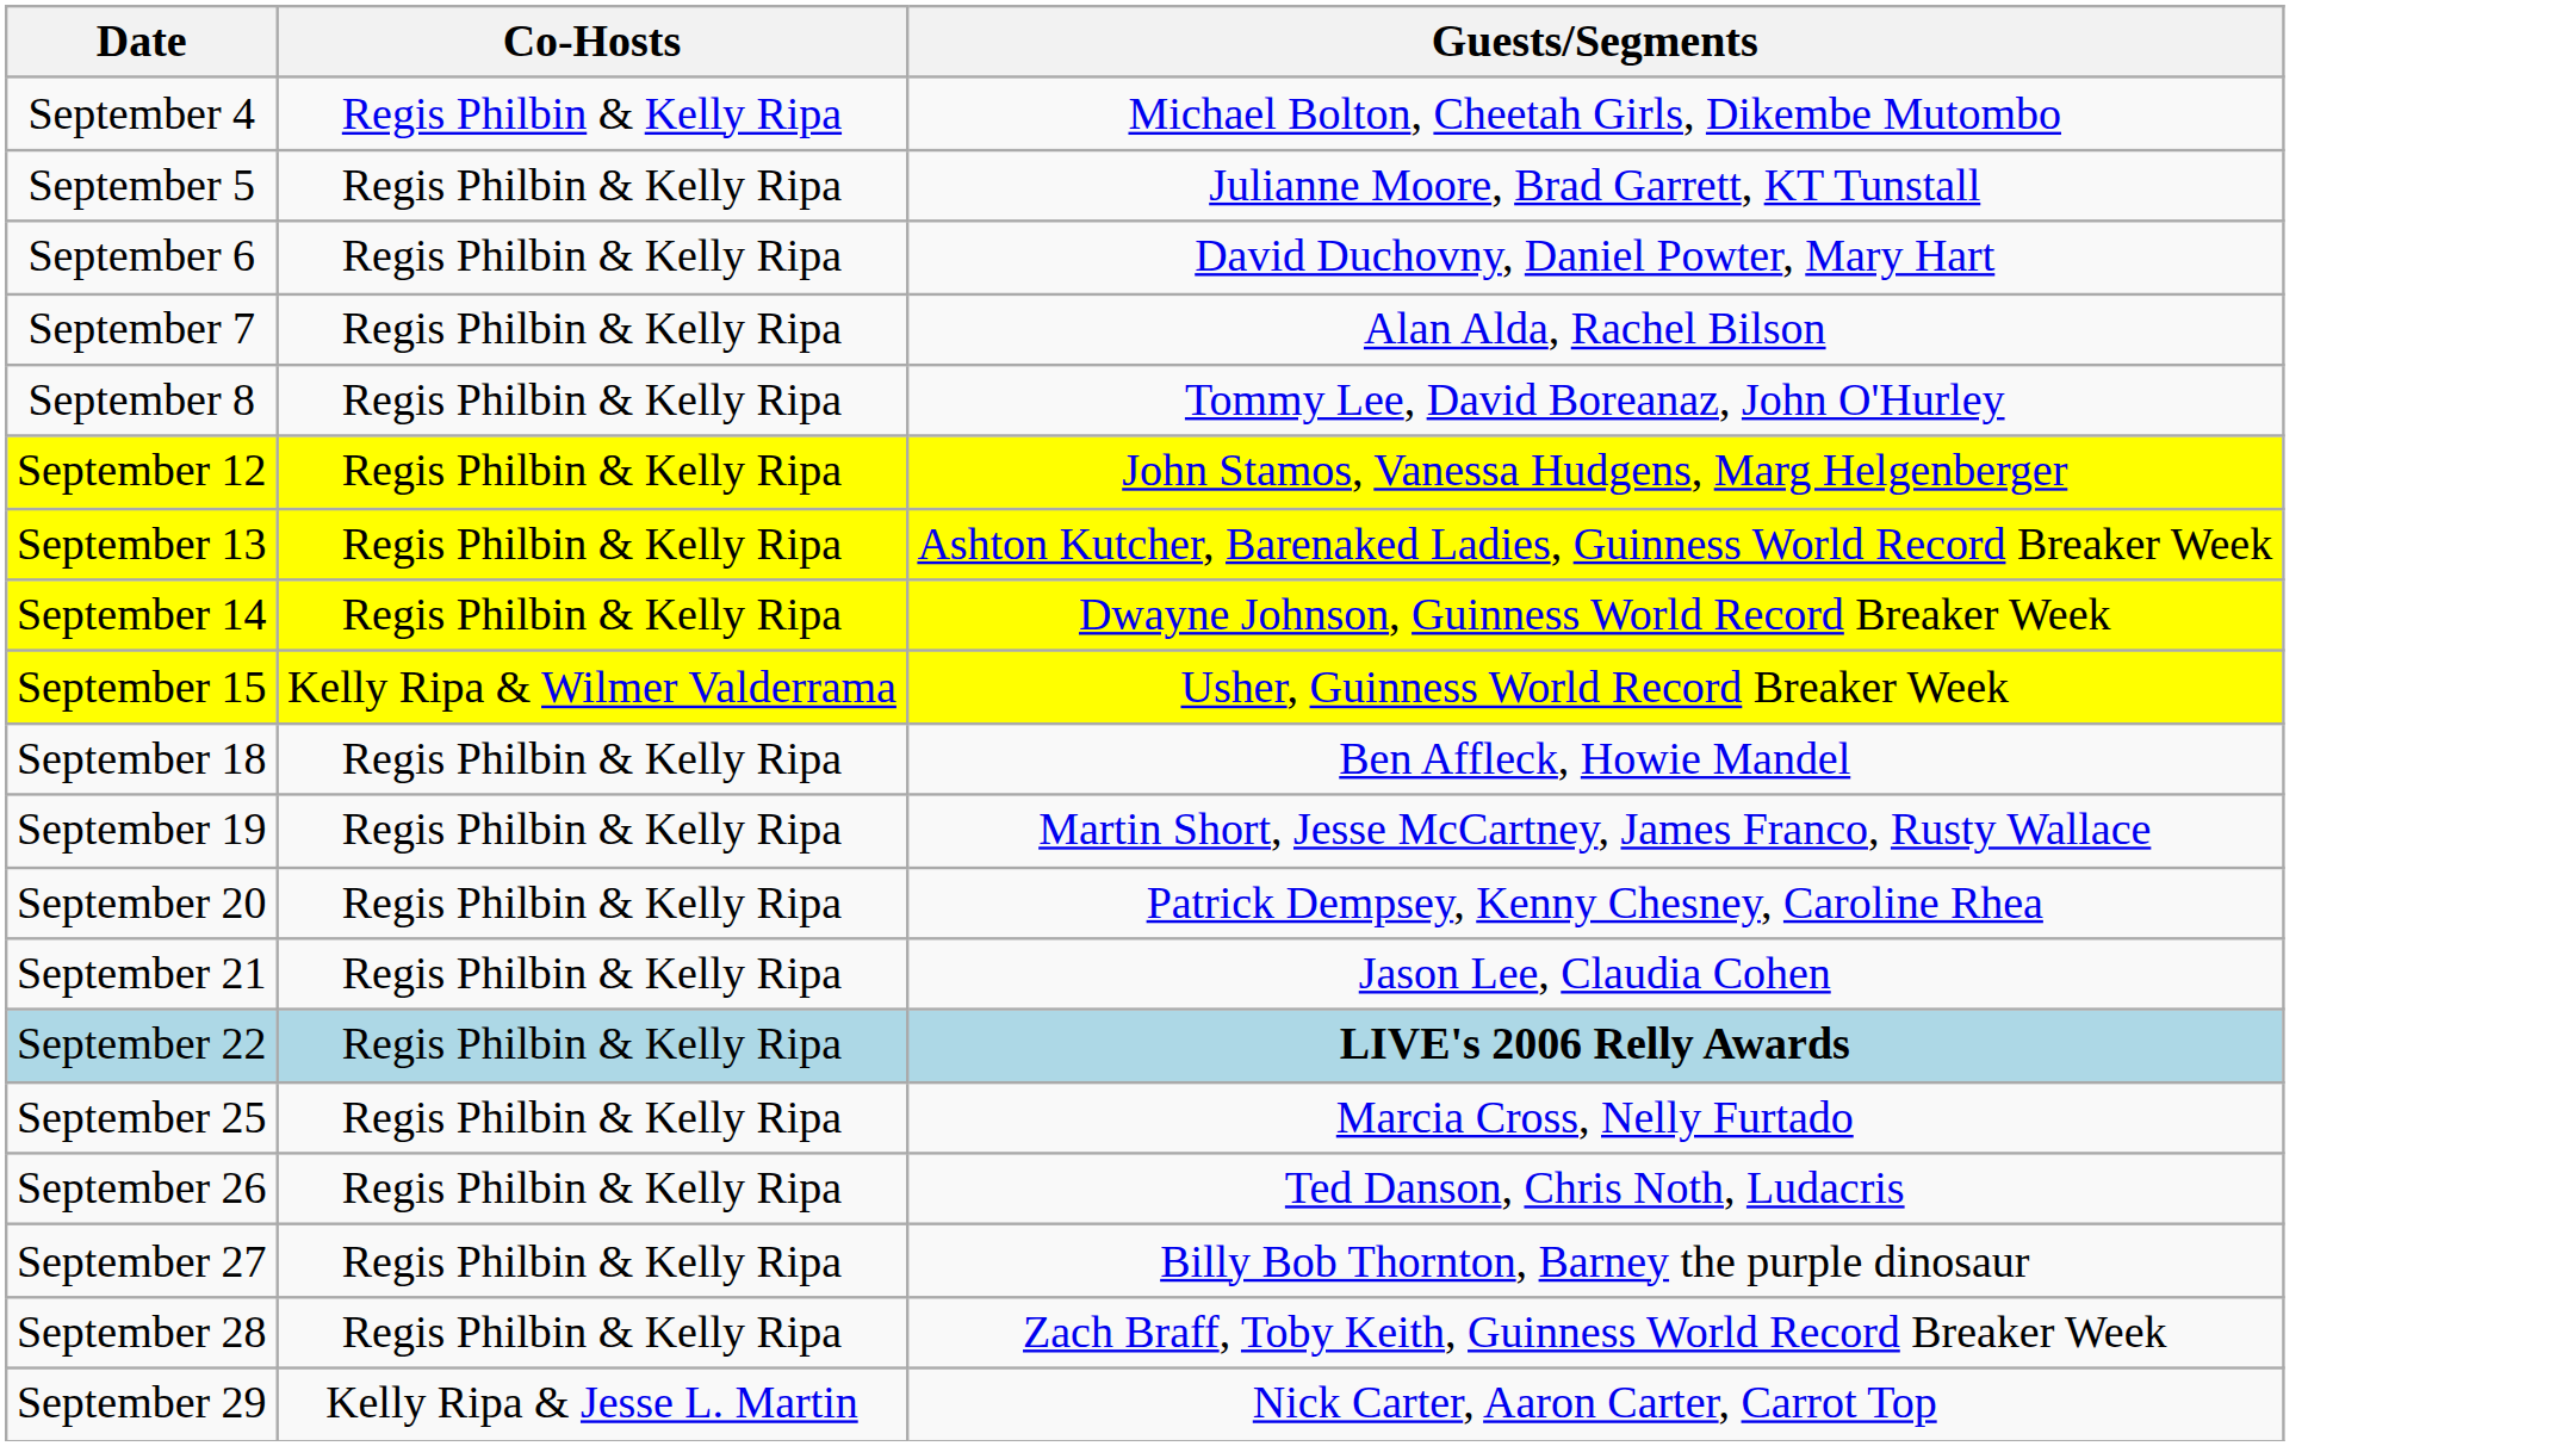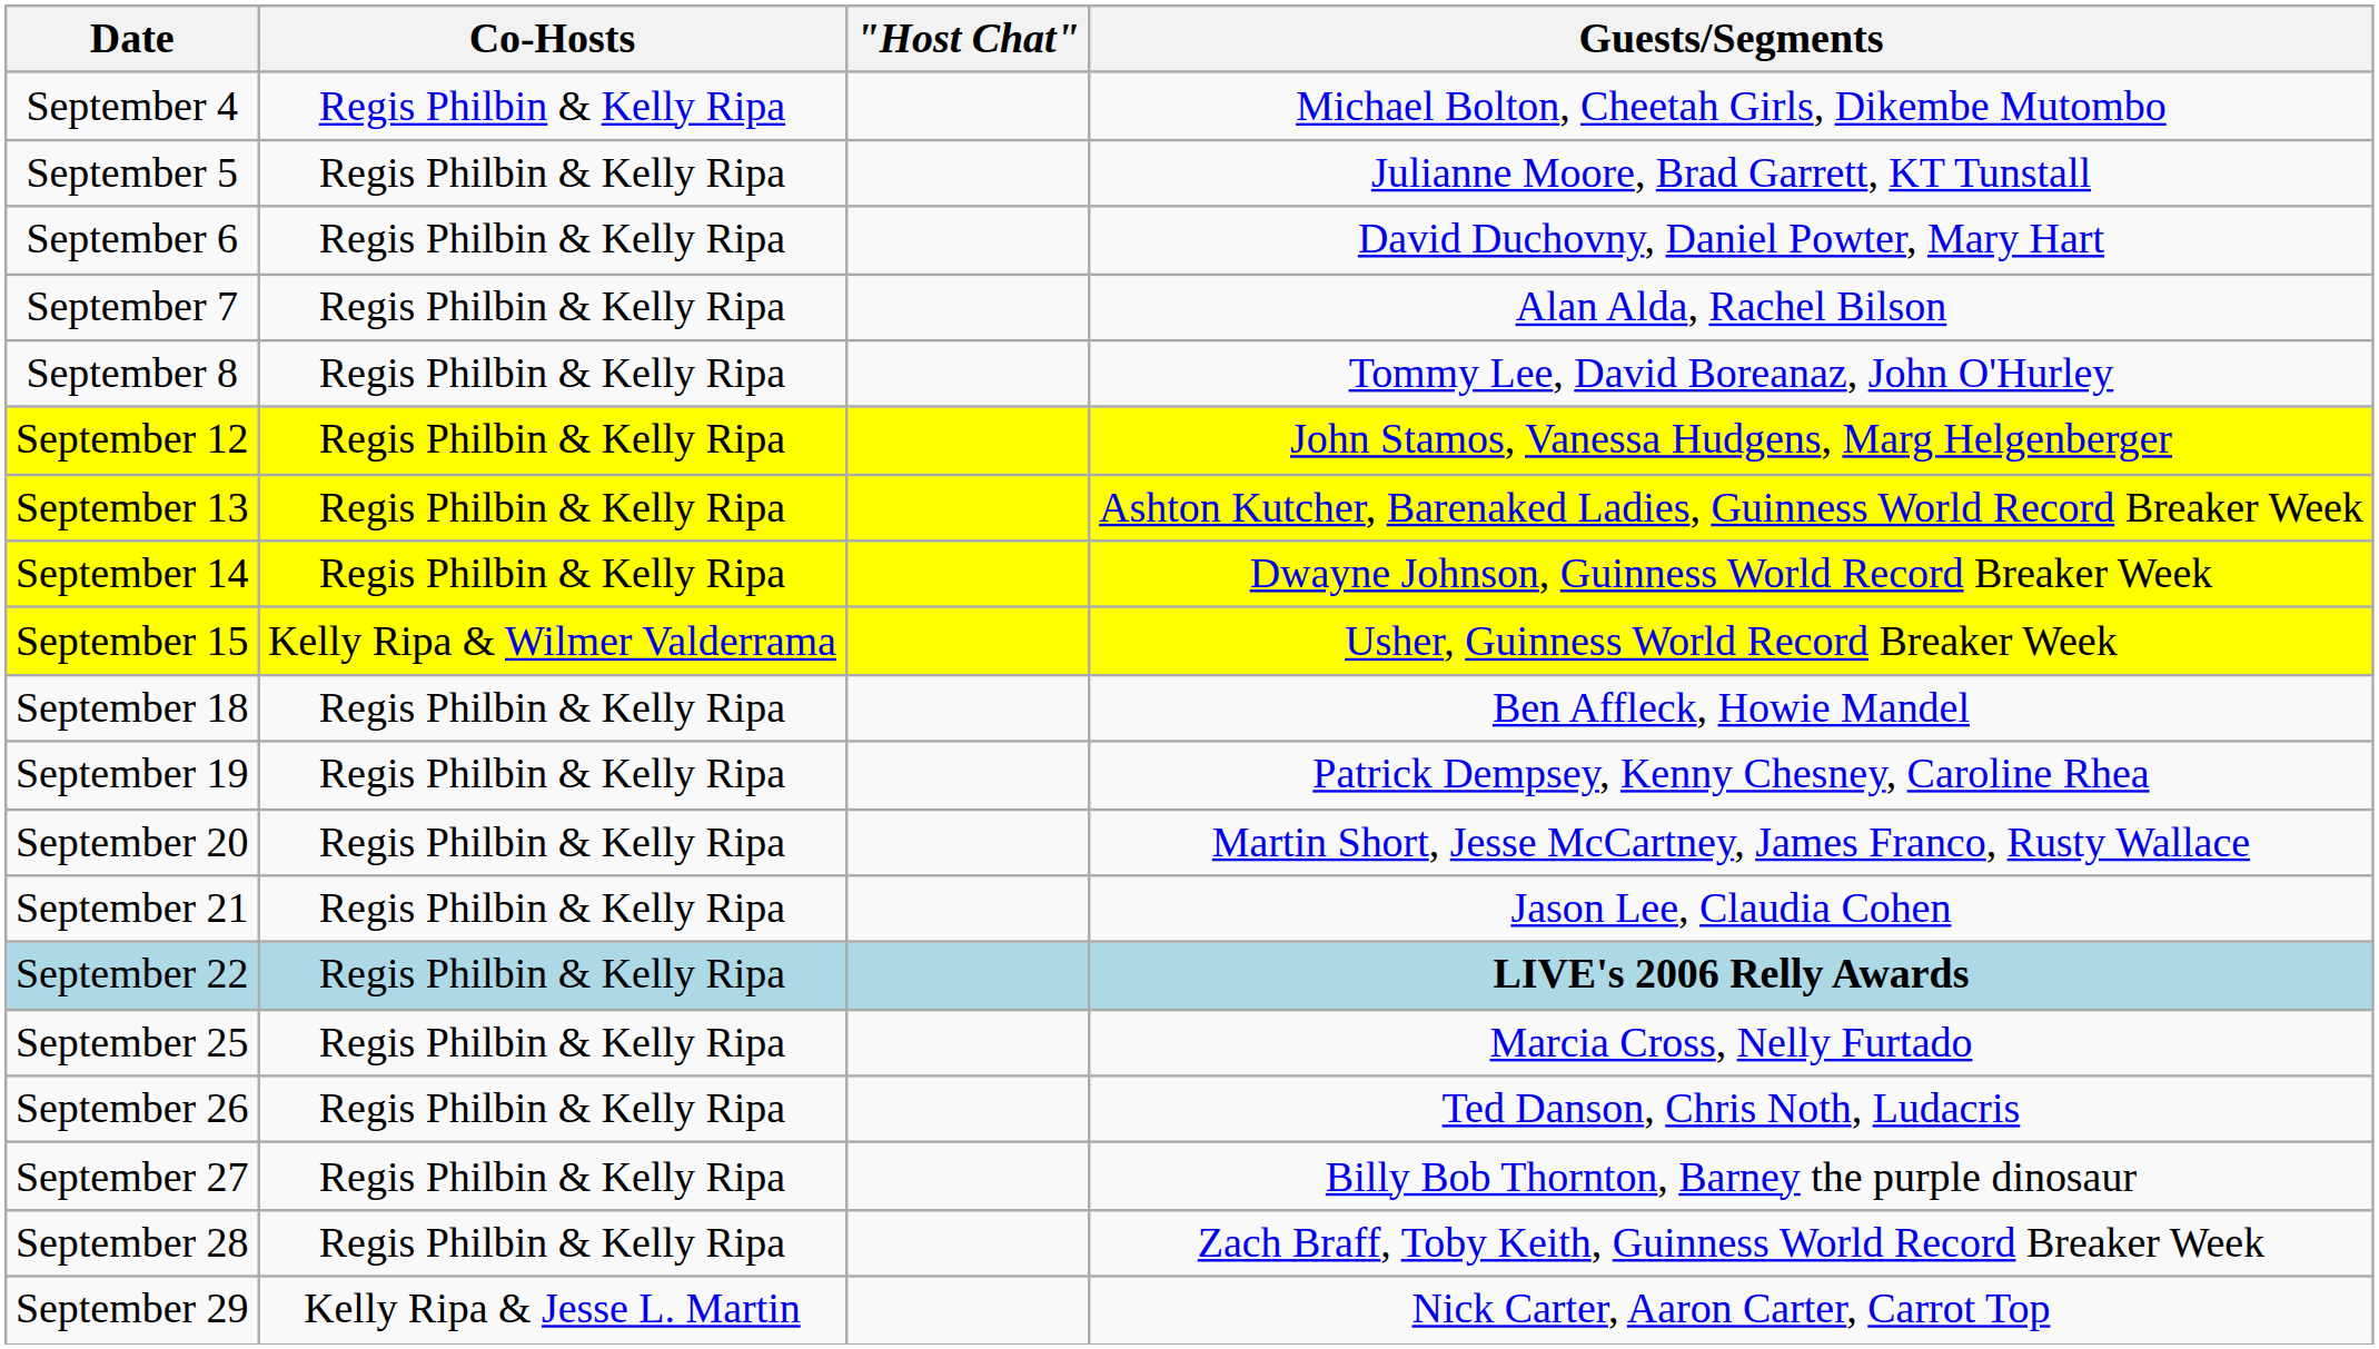 <table class="wikitable sortable" border="1" style="text-align:center">
 <tr>
 <th>Date</th>
 <th>Co-Hosts</th>
+<th><em>"Host Chat"</em></th>
 <th>Guests/Segments</th>
 </tr>
 <tr>
 <td>September 4</td>
 <td><a href='#'>Regis Philbin</a> & <a href='#'>Kelly Ripa</a></td>
+<td></td>
 <td><a href='#'>Michael Bolton</a>, <a href='#'>Cheetah Girls</a>, <a href='#'>Dikembe Mutombo</a></td>
 </tr>
 <tr>
 <td>September 5</td>
 <td>Regis Philbin & Kelly Ripa</td>
+<td></td>
 <td><a href='#'>Julianne Moore</a>, <a href='#'>Brad Garrett</a>, <a href='#'>KT Tunstall</a></td>
 </tr>
 <tr>
 <td>September 6</td>
 <td>Regis Philbin & Kelly Ripa</td>
+<td></td>
 <td><a href='#'>David Duchovny</a>, <a href='#'>Daniel Powter</a>, <a href='#'>Mary Hart</a></td>
 </tr>
 <tr>
 <td>September 7</td>
 <td>Regis Philbin & Kelly Ripa</td>
+<td></td>
 <td><a href='#'>Alan Alda</a>, <a href='#'>Rachel Bilson</a></td>
 </tr>
 <tr>
 <td>September 8</td>
 <td>Regis Philbin & Kelly Ripa</td>
+<td></td>
 <td><a href='#'>Tommy Lee</a>, <a href='#'>David Boreanaz</a>, <a href='#'>John O'Hurley</a></td>
 </tr>
 <tr bgcolor=yellow>
 <td>September 12</td>
 <td>Regis Philbin & Kelly Ripa</td>
+<td></td>
 <td><a href='#'>John Stamos</a>, <a href='#'>Vanessa Hudgens</a>, <a href='#'>Marg Helgenberger</a></td>
 </tr>
 <tr bgcolor=yellow>
 <td>September 13</td>
 <td>Regis Philbin & Kelly Ripa</td>
+<td></td>
 <td><a href='#'>Ashton Kutcher</a>, <a href='#'>Barenaked Ladies</a>, <a href='#'>Guinness World Record</a> Breaker Week</td>
 </tr>
 <tr bgcolor=yellow>
 <td>September 14</td>
 <td>Regis Philbin & Kelly Ripa</td>
+<td></td>
 <td><a href='#'>Dwayne Johnson</a>, <a href='#'>Guinness World Record</a> Breaker Week</td>
 </tr>
 <tr bgcolor=yellow>
 <td>September 15</td>
 <td>Kelly Ripa & <a href='#'>Wilmer Valderrama</a></td>
+<td></td>
 <td><a href='#'>Usher</a>, <a href='#'>Guinness World Record</a> Breaker Week</td>
 </tr>
 <tr>
 <td>September 18</td>
 <td>Regis Philbin & Kelly Ripa</td>
+<td></td>
 <td><a href='#'>Ben Affleck</a>, <a href='#'>Howie Mandel</a></td>
 </tr>
 <tr>
 <td>September 19</td>
 <td>Regis Philbin & Kelly Ripa</td>
-<td><a href='#'>Martin Short</a>, <a href='#'>Jesse McCartney</a>, <a href='#'>James Franco</a>, <a href='#'>Rusty Wallace</a></td>
+<td></td>
+<td><a href='#'>Patrick Dempsey</a>, <a href='#'>Kenny Chesney</a>, <a href='#'>Caroline Rhea</a></td>
 </tr>
 <tr>
 <td>September 20</td>
 <td>Regis Philbin & Kelly Ripa</td>
-<td><a href='#'>Patrick Dempsey</a>, <a href='#'>Kenny Chesney</a>, <a href='#'>Caroline Rhea</a></td>
+<td></td>
+<td><a href='#'>Martin Short</a>, <a href='#'>Jesse McCartney</a>, <a href='#'>James Franco</a>, <a href='#'>Rusty Wallace</a></td>
 </tr>
 <tr>
 <td>September 21</td>
 <td>Regis Philbin & Kelly Ripa</td>
+<td></td>
 <td><a href='#'>Jason Lee</a>, <a href='#'>Claudia Cohen</a></td>
 </tr>
 <tr bgcolor=lightblue>
 <td>September 22</td>
 <td>Regis Philbin & Kelly Ripa</td>
+<td></td>
 <td><strong>LIVE's 2006 Relly Awards</strong></td>
 </tr>
 <tr>
 <td>September 25</td>
 <td>Regis Philbin & Kelly Ripa</td>
+<td></td>
 <td><a href='#'>Marcia Cross</a>, <a href='#'>Nelly Furtado</a></td>
 </tr>
 <tr>
 <td>September 26</td>
 <td>Regis Philbin & Kelly Ripa</td>
+<td></td>
 <td><a href='#'>Ted Danson</a>, <a href='#'>Chris Noth</a>, <a href='#'>Ludacris</a></td>
 </tr>
 <tr>
 <td>September 27</td>
 <td>Regis Philbin & Kelly Ripa</td>
+<td></td>
 <td><a href='#'>Billy Bob Thornton</a>, <a href='#'>Barney</a> the purple dinosaur</td>
 </tr>
 <tr>
 <td>September 28</td>
 <td>Regis Philbin & Kelly Ripa</td>
+<td></td>
 <td><a href='#'>Zach Braff</a>, <a href='#'>Toby Keith</a>, <a href='#'>Guinness World Record</a> Breaker Week</td>
 </tr>
 <tr>
 <td>September 29</td>
 <td>Kelly Ripa & <a href='#'>Jesse L. Martin</a></td>
+<td></td>
 <td><a href='#'>Nick Carter</a>, <a href='#'>Aaron Carter</a>, <a href='#'>Carrot Top</a></td>
 </tr>
 </table>
